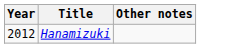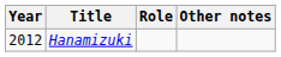 <table class="wikitable" style="font-size: 90%;">
 <tr>
 <th>Year</th>
 <th>Title</th>
+<th>Role</th>
 <th>Other notes</th>
 </tr>
 <tr>
 <td>2012</td>
 <td><em><a href='#'>Hanamizuki</a></em></td>
 <td></td>
+<td></td>
 </tr>
 </table>
